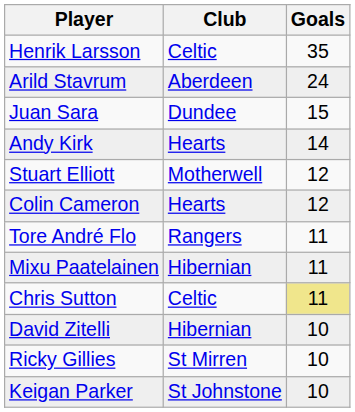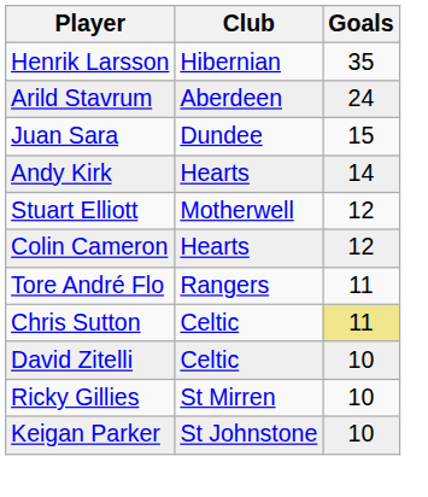 <table class="wikitable sortable">
 <tr>
 <th>Player</th>
 <th>Club</th>
 <th>Goals</th>
 </tr>
 <tr>
 <td> <a href='#'>Henrik Larsson</a></td>
-<td><a href='#'>Celtic</a></td>
+<td><a href='#'>Hibernian</a></td>
 <td style="text-align:center">35</td>
 </tr>
 <tr bgcolor="#EFEFEF">
 <td> <a href='#'>Arild Stavrum</a></td>
 <td><a href='#'>Aberdeen</a></td>
 <td style="text-align:center">24</td>
 </tr>
 <tr>
 <td> <a href='#'>Juan Sara</a></td>
 <td><a href='#'>Dundee</a></td>
 <td style="text-align:center">15</td>
 </tr>
 <tr bgcolor="#EFEFEF">
 <td> <a href='#'>Andy Kirk</a></td>
 <td><a href='#'>Hearts</a></td>
 <td style="text-align:center">14</td>
 </tr>
 <tr>
 <td> <a href='#'>Stuart Elliott</a></td>
 <td><a href='#'>Motherwell</a></td>
 <td style="text-align:center">12</td>
 </tr>
 <tr bgcolor="#EFEFEF">
 <td> <a href='#'>Colin Cameron</a></td>
 <td><a href='#'>Hearts</a></td>
 <td style="text-align:center">12</td>
 </tr>
 <tr>
 <td> <a href='#'>Tore André Flo</a></td>
 <td><a href='#'>Rangers</a></td>
 <td style="text-align:center">11</td>
 </tr>
-<tr bgcolor="#EFEFEF">
-<td> <a href='#'>Mixu Paatelainen</a></td>
-<td><a href='#'>Hibernian</a></td>
-<td style="text-align:center">11</td>
-</tr>
 <tr>
 <td> <a href='#'>Chris Sutton</a></td>
 <td><a href='#'>Celtic</a></td>
 <td style="background: khaki; text-align:center">11</td>
 </tr>
 <tr bgcolor="#EFEFEF">
 <td> <a href='#'>David Zitelli</a></td>
-<td><a href='#'>Hibernian</a></td>
+<td><a href='#'>Celtic</a></td>
 <td style="text-align:center">10</td>
 </tr>
 <tr>
 <td> <a href='#'>Ricky Gillies</a></td>
 <td><a href='#'>St Mirren</a></td>
 <td style="text-align:center">10</td>
 </tr>
 <tr bgcolor="#EFEFEF">
 <td> <a href='#'>Keigan Parker</a></td>
 <td><a href='#'>St Johnstone</a></td>
 <td style="text-align:center">10</td>
 </tr>
 </table>
